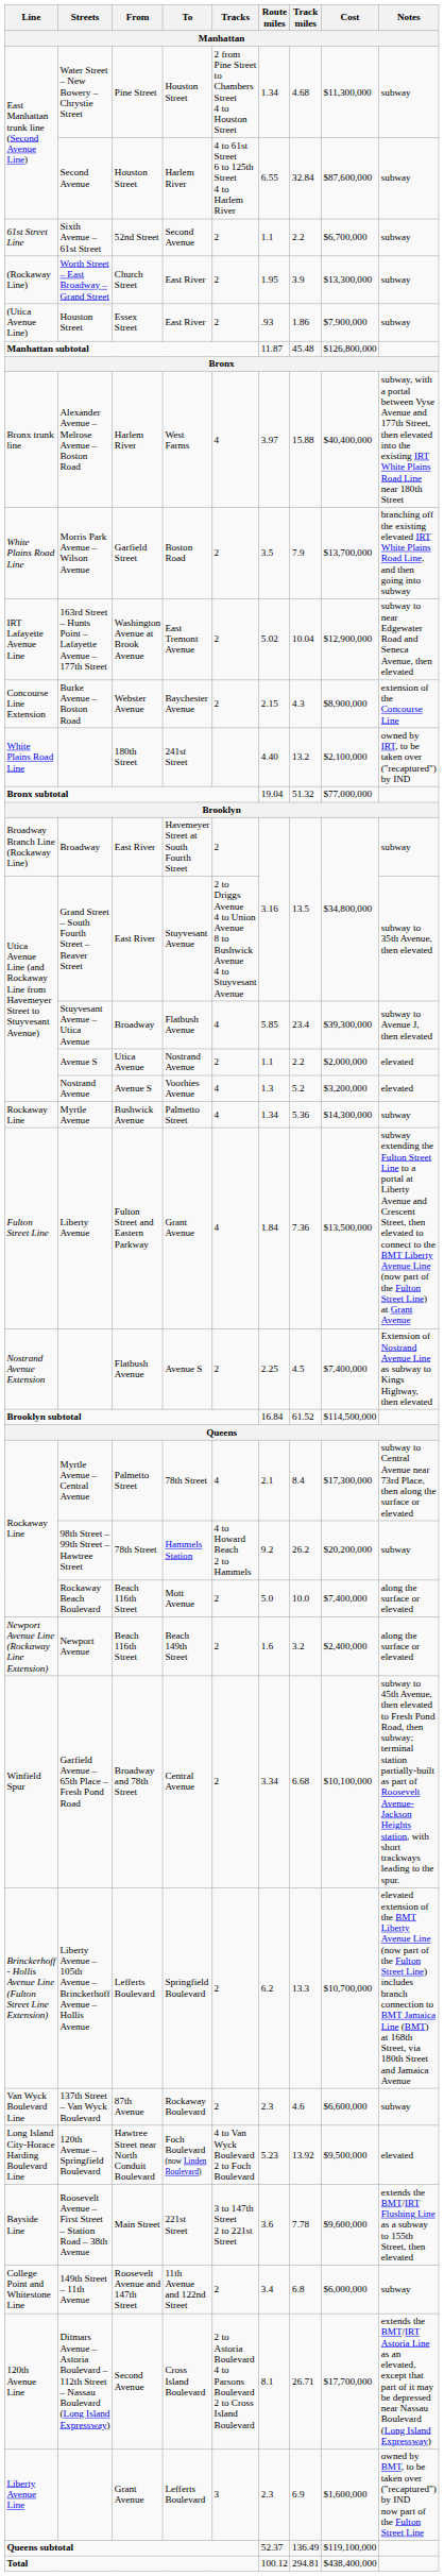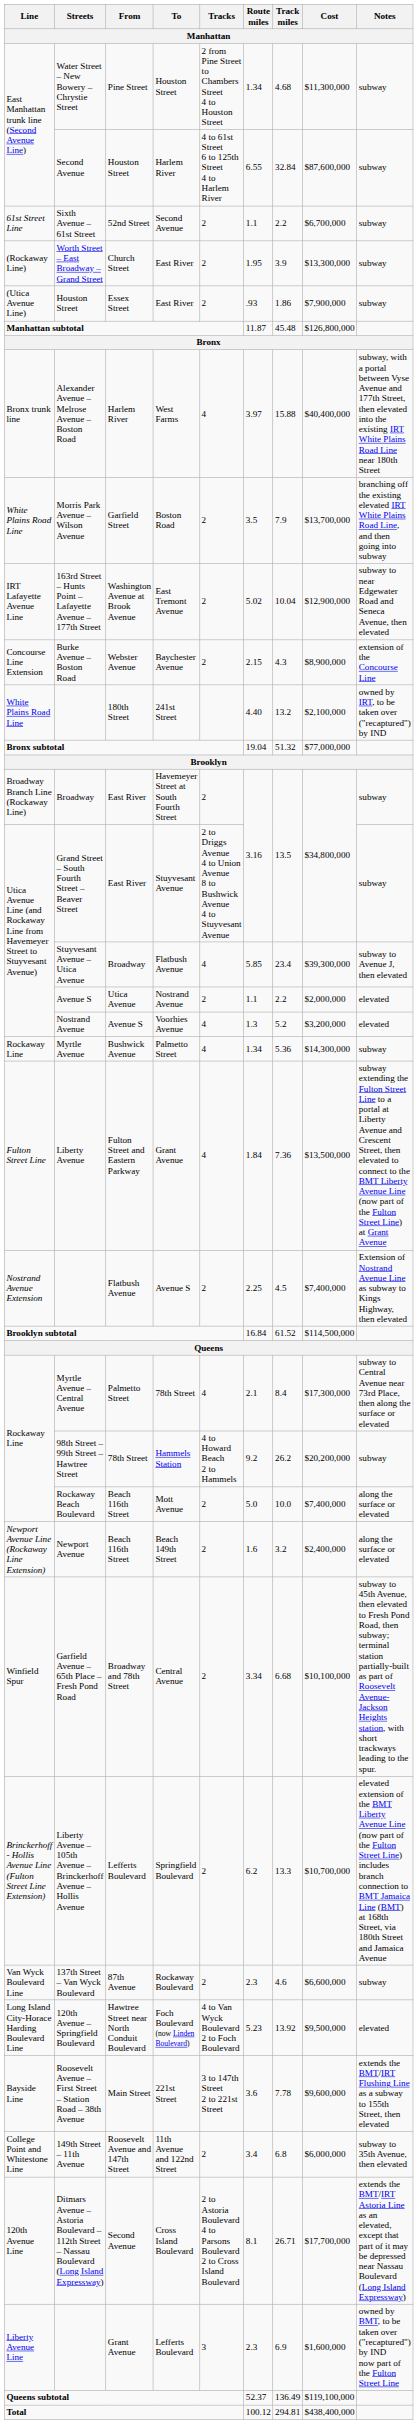 <table class="wikitable">
 <tr>
 <th>Line</th>
 <th>Streets</th>
 <th>From</th>
 <th>To</th>
 <th>Tracks</th>
 <th>Route miles</th>
 <th>Track miles</th>
 <th>Cost</th>
 <th>Notes</th>
 </tr>
 <tr>
 <th colspan=9>Manhattan</th>
 </tr>
 <tr>
 <td rowspan=2>East Manhattan trunk line (<a href='#'>Second Avenue Line</a>)</td>
 <td>Water Street – New Bowery – Chrystie Street</td>
 <td>Pine Street</td>
 <td>Houston Street</td>
 <td>2 from Pine Street to Chambers Street<br>4 to Houston Street</td>
 <td>1.34</td>
 <td>4.68</td>
 <td>$11,300,000</td>
 <td>subway</td>
 </tr>
 <tr>
 <td>Second Avenue</td>
 <td>Houston Street</td>
 <td>Harlem River</td>
 <td>4 to 61st Street<br>6 to 125th Street<br>4 to Harlem River</td>
 <td>6.55</td>
 <td>32.84</td>
 <td>$87,600,000</td>
 <td>subway</td>
 </tr>
 <tr>
 <td><em>61st Street Line</em></td>
 <td>Sixth Avenue – 61st Street</td>
 <td>52nd Street</td>
 <td>Second Avenue</td>
 <td>2</td>
 <td>1.1</td>
 <td>2.2</td>
 <td>$6,700,000</td>
 <td>subway</td>
 </tr>
 <tr>
 <td>(Rockaway Line)</td>
 <td><a href='#'>Worth Street – East Broadway – Grand Street</a></td>
 <td>Church Street</td>
 <td>East River</td>
 <td>2</td>
 <td>1.95</td>
 <td>3.9</td>
 <td>$13,300,000</td>
 <td>subway</td>
 </tr>
 <tr>
 <td>(Utica Avenue Line)</td>
 <td>Houston Street</td>
 <td>Essex Street</td>
 <td>East River</td>
 <td>2</td>
 <td>.93</td>
 <td>1.86</td>
 <td>$7,900,000</td>
 <td>subway</td>
 </tr>
 <tr>
 <td colspan=5><strong>Manhattan subtotal</strong></td>
 <td>11.87</td>
 <td>45.48</td>
 <td>$126,800,000</td>
 <td></td>
 </tr>
 <tr>
 <th colspan=9>Bronx</th>
 </tr>
 <tr>
 <td>Bronx trunk line</td>
 <td>Alexander Avenue – Melrose Avenue – Boston Road</td>
 <td>Harlem River</td>
 <td>West Farms</td>
 <td>4</td>
 <td>3.97</td>
 <td>15.88</td>
 <td>$40,400,000</td>
 <td>subway, with a portal between Vyse Avenue and 177th Street, then elevated into the existing <a href='#'>IRT White Plains Road Line</a> near 180th Street</td>
 </tr>
 <tr>
 <td><em>White Plains Road Line</em></td>
 <td>Morris Park Avenue – Wilson Avenue</td>
 <td>Garfield Street</td>
 <td>Boston Road</td>
 <td>2</td>
 <td>3.5</td>
 <td>7.9</td>
 <td>$13,700,000</td>
 <td>branching off the existing elevated <a href='#'>IRT White Plains Road Line</a>, and then going into subway</td>
 </tr>
 <tr>
 <td>IRT Lafayette Avenue Line</td>
 <td>163rd Street – Hunts Point – Lafayette Avenue – 177th Street</td>
 <td>Washington Avenue at Brook Avenue</td>
 <td>East Tremont Avenue</td>
 <td>2</td>
 <td>5.02</td>
 <td>10.04</td>
 <td>$12,900,000</td>
 <td>subway to near Edgewater Road and Seneca Avenue, then elevated</td>
 </tr>
 <tr>
 <td>Concourse Line Extension</td>
 <td>Burke Avenue – Boston Road</td>
 <td>Webster Avenue</td>
 <td>Baychester Avenue</td>
 <td>2</td>
 <td>2.15</td>
 <td>4.3</td>
 <td>$8,900,000</td>
 <td>extension of the <a href='#'>Concourse Line</a></td>
 </tr>
 <tr>
 <td><a href='#'>White Plains Road Line</a></td>
 <td> </td>
 <td>180th Street</td>
 <td>241st Street</td>
 <td> </td>
 <td>4.40</td>
 <td>13.2</td>
 <td>$2,100,000</td>
 <td>owned by <a href='#'>IRT</a>, to be taken over ("recaptured") by IND</td>
 </tr>
 <tr>
 <td colspan=5><strong>Bronx subtotal</strong></td>
 <td>19.04</td>
 <td>51.32</td>
 <td>$77,000,000</td>
 <td></td>
 </tr>
 <tr>
 <th colspan=9>Brooklyn</th>
 </tr>
 <tr>
 <td>Broadway Branch Line (Rockaway Line)</td>
 <td>Broadway</td>
 <td>East River</td>
 <td>Havemeyer Street at South Fourth Street</td>
 <td>2</td>
 <td rowspan=2>3.16</td>
 <td rowspan=2>13.5</td>
 <td rowspan=2>$34,800,000</td>
 <td>subway</td>
 </tr>
 <tr>
 <td rowspan=4>Utica Avenue Line (and Rockaway Line from Havemeyer Street to Stuyvesant Avenue)</td>
 <td>Grand Street – South Fourth Street – Beaver Street</td>
 <td>East River</td>
 <td>Stuyvesant Avenue</td>
 <td>2 to Driggs Avenue<br>4 to Union Avenue<br>8 to Bushwick Avenue<br>4 to Stuyvesant Avenue</td>
-<td>subway to 35th Avenue, then elevated</td>
+<td>subway</td>
 </tr>
 <tr>
 <td>Stuyvesant Avenue – Utica Avenue</td>
 <td>Broadway</td>
 <td>Flatbush Avenue</td>
 <td>4</td>
 <td>5.85</td>
 <td>23.4</td>
 <td>$39,300,000</td>
 <td>subway to Avenue J, then elevated</td>
 </tr>
 <tr>
 <td>Avenue S</td>
 <td>Utica Avenue</td>
 <td>Nostrand Avenue</td>
 <td>2</td>
 <td>1.1</td>
 <td>2.2</td>
 <td>$2,000,000</td>
 <td>elevated</td>
 </tr>
 <tr>
 <td>Nostrand Avenue</td>
 <td>Avenue S</td>
 <td>Voorhies Avenue</td>
 <td>4</td>
 <td>1.3</td>
 <td>5.2</td>
 <td>$3,200,000</td>
 <td>elevated</td>
 </tr>
 <tr>
 <td>Rockaway Line</td>
 <td>Myrtle Avenue</td>
 <td>Bushwick Avenue</td>
 <td>Palmetto Street</td>
 <td>4</td>
 <td>1.34</td>
 <td>5.36</td>
 <td>$14,300,000</td>
 <td>subway</td>
 </tr>
 <tr>
 <td><em>Fulton Street Line</em></td>
 <td>Liberty Avenue</td>
 <td>Fulton Street and Eastern Parkway</td>
 <td>Grant Avenue</td>
 <td>4</td>
 <td>1.84</td>
 <td>7.36</td>
 <td>$13,500,000</td>
 <td>subway extending the <a href='#'>Fulton Street Line</a> to a portal at Liberty Avenue and Crescent Street, then elevated to connect to the <a href='#'>BMT Liberty Avenue Line</a> (now part of the <a href='#'>Fulton Street Line</a>) at <a href='#'>Grant Avenue</a></td>
 </tr>
 <tr>
 <td><em>Nostrand Avenue Extension</em></td>
 <td> </td>
 <td>Flatbush Avenue</td>
 <td>Avenue S</td>
 <td>2</td>
 <td>2.25</td>
 <td>4.5</td>
 <td>$7,400,000</td>
 <td>Extension of <a href='#'>Nostrand Avenue Line</a> as subway to Kings Highway, then elevated</td>
 </tr>
 <tr>
 <td colspan=5><strong>Brooklyn subtotal</strong></td>
 <td>16.84</td>
 <td>61.52</td>
 <td>$114,500,000</td>
 <td></td>
 </tr>
 <tr>
 <th colspan=9>Queens</th>
 </tr>
 <tr>
 <td rowspan=3>Rockaway Line</td>
 <td>Myrtle Avenue – Central Avenue</td>
 <td>Palmetto Street</td>
 <td>78th Street</td>
 <td>4</td>
 <td>2.1</td>
 <td>8.4</td>
 <td>$17,300,000</td>
 <td>subway to Central Avenue near 73rd Place, then along the surface or elevated</td>
 </tr>
 <tr>
 <td>98th Street – 99th Street – Hawtree Street</td>
 <td>78th Street</td>
 <td><a href='#'>Hammels Station</a></td>
 <td>4 to Howard Beach<br>2 to Hammels</td>
 <td>9.2</td>
 <td>26.2</td>
 <td>$20,200,000</td>
 <td>subway</td>
 </tr>
 <tr>
 <td>Rockaway Beach Boulevard</td>
 <td>Beach 116th Street</td>
 <td>Mott Avenue</td>
 <td>2</td>
 <td>5.0</td>
 <td>10.0</td>
 <td>$7,400,000</td>
 <td>along the surface or elevated</td>
 </tr>
 <tr>
 <td><em>Newport Avenue Line<br>(Rockaway Line Extension)</em></td>
 <td>Newport Avenue</td>
 <td>Beach 116th Street</td>
 <td>Beach 149th Street</td>
 <td>2</td>
 <td>1.6</td>
 <td>3.2</td>
 <td>$2,400,000</td>
 <td>along the surface or elevated</td>
 </tr>
 <tr>
 <td>Winfield Spur</td>
 <td>Garfield Avenue – 65th Place – Fresh Pond Road</td>
 <td>Broadway and 78th Street</td>
 <td>Central Avenue</td>
 <td>2</td>
 <td>3.34</td>
 <td>6.68</td>
 <td>$10,100,000</td>
 <td>subway to 45th Avenue, then elevated to Fresh Pond Road, then subway;<br>terminal station partially-built as part of <a href='#'>Roosevelt Avenue-Jackson Heights station</a>, with short trackways leading to the spur.</td>
 </tr>
 <tr>
 <td><em>Brinckerhoff - Hollis Avenue Line<br>(Fulton Street Line Extension)</em></td>
 <td>Liberty Avenue – 105th Avenue – Brinckerhoff Avenue – Hollis Avenue</td>
 <td>Lefferts Boulevard</td>
 <td>Springfield Boulevard</td>
 <td>2</td>
 <td>6.2</td>
 <td>13.3</td>
 <td>$10,700,000</td>
 <td>elevated extension of the <a href='#'>BMT Liberty Avenue Line</a> (now part of the <a href='#'>Fulton Street Line</a>)<br>includes branch connection to <a href='#'>BMT Jamaica Line</a> (<a href='#'>BMT</a>) at 168th Street, via 180th Street and Jamaica Avenue</td>
 </tr>
 <tr>
 <td>Van Wyck Boulevard Line</td>
 <td>137th Street – Van Wyck Boulevard</td>
 <td>87th Avenue</td>
 <td>Rockaway Boulevard</td>
 <td>2</td>
 <td>2.3</td>
 <td>4.6</td>
 <td>$6,600,000</td>
 <td>subway</td>
 </tr>
 <tr>
 <td>Long Island City-Horace Harding Boulevard Line</td>
 <td>120th Avenue – Springfield Boulevard</td>
 <td>Hawtree Street near North Conduit Boulevard</td>
 <td>Foch Boulevard<br><small>(now <a href='#'>Linden Boulevard</a>)</small></td>
 <td>4 to Van Wyck Boulevard<br>2 to Foch Boulevard</td>
 <td>5.23</td>
 <td>13.92</td>
 <td>$9,500,000</td>
 <td>elevated</td>
 </tr>
 <tr>
 <td>Bayside Line</td>
 <td>Roosevelt Avenue – First Street – Station Road – 38th Avenue</td>
 <td>Main Street</td>
 <td>221st Street</td>
 <td>3 to 147th Street<br>2 to 221st Street</td>
 <td>3.6</td>
 <td>7.78</td>
 <td>$9,600,000</td>
 <td>extends the <a href='#'>BMT</a>/<a href='#'>IRT</a> <a href='#'>Flushing Line</a> as a subway to 155th Street, then elevated</td>
 </tr>
 <tr>
 <td>College Point and Whitestone Line</td>
 <td>149th Street – 11th Avenue</td>
 <td>Roosevelt Avenue and 147th Street</td>
 <td>11th Avenue and 122nd Street</td>
 <td>2</td>
 <td>3.4</td>
 <td>6.8</td>
 <td>$6,000,000</td>
-<td>subway</td>
+<td>subway to 35th Avenue, then elevated</td>
 </tr>
 <tr>
 <td>120th Avenue Line</td>
 <td>Ditmars Avenue – Astoria Boulevard – 112th Street – Nassau Boulevard (<a href='#'>Long Island Expressway</a>)</td>
 <td>Second Avenue</td>
 <td>Cross Island Boulevard</td>
 <td>2 to Astoria Boulevard<br>4 to Parsons Boulevard<br>2 to Cross Island Boulevard</td>
 <td>8.1</td>
 <td>26.71</td>
 <td>$17,700,000</td>
 <td>extends the <a href='#'>BMT</a>/<a href='#'>IRT</a> <a href='#'>Astoria Line</a> as an elevated, except that part of it may be depressed near Nassau Boulevard (<a href='#'>Long Island Expressway</a>)</td>
 </tr>
 <tr>
 <td><a href='#'>Liberty Avenue Line</a></td>
 <td> </td>
 <td>Grant Avenue</td>
 <td>Lefferts Boulevard</td>
 <td>3</td>
 <td>2.3</td>
 <td>6.9</td>
 <td>$1,600,000</td>
 <td>owned by <a href='#'>BMT</a>, to be taken over ("recaptured") by IND<br>now part of the <a href='#'>Fulton Street Line</a></td>
 </tr>
 <tr>
 <td colspan=5><strong>Queens subtotal</strong></td>
 <td>52.37</td>
 <td>136.49</td>
 <td>$119,100,000</td>
 <td></td>
 </tr>
 <tr>
 <td colspan=5><strong>Total</strong></td>
 <td>100.12</td>
 <td>294.81</td>
 <td>$438,400,000</td>
 <td></td>
 </tr>
 </table>
